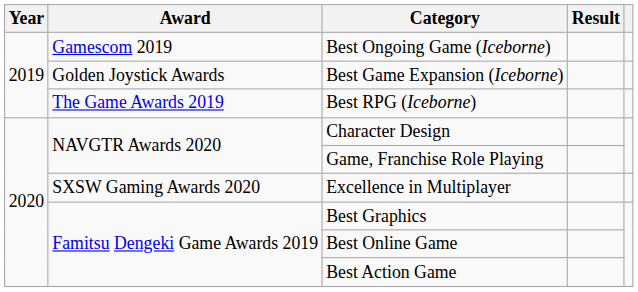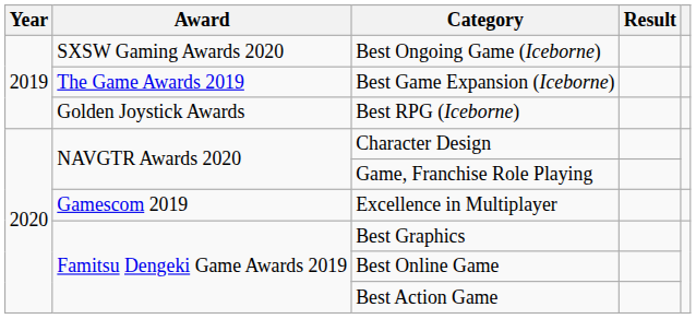 <table class="wikitable sortable">
 <tr>
 <th>Year</th>
 <th>Award</th>
 <th>Category</th>
 <th>Result</th>
 <th></th>
 </tr>
 <tr>
 <td style="text-align:center;" rowspan="3">2019</td>
-<td><a href='#'>Gamescom</a> 2019</td>
+<td>SXSW Gaming Awards 2020</td>
 <td>Best Ongoing Game (<em>Iceborne</em>)</td>
 <td></td>
 <td style="text-align:center;"></td>
 </tr>
 <tr>
-<td>Golden Joystick Awards</td>
+<td><a href='#'>The Game Awards 2019</a></td>
 <td>Best Game Expansion (<em>Iceborne</em>)</td>
 <td></td>
 <td style="text-align:center;"></td>
 </tr>
 <tr>
-<td><a href='#'>The Game Awards 2019</a></td>
+<td>Golden Joystick Awards</td>
 <td>Best RPG (<em>Iceborne</em>)</td>
 <td></td>
 <td style="text-align:center;"></td>
 </tr>
 <tr>
 <td style="text-align:center;" rowspan="6">2020</td>
 <td rowspan="2">NAVGTR Awards 2020</td>
 <td>Character Design</td>
 <td></td>
 <td rowspan="2" style="text-align:center;"></td>
 </tr>
 <tr>
 <td>Game, Franchise Role Playing</td>
 <td></td>
 </tr>
 <tr>
-<td>SXSW Gaming Awards 2020</td>
+<td><a href='#'>Gamescom</a> 2019</td>
 <td>Excellence in Multiplayer</td>
 <td></td>
 <td style="text-align:center;"></td>
 </tr>
 <tr>
 <td rowspan="3"><a href='#'>Famitsu</a> <a href='#'>Dengeki</a> Game Awards 2019</td>
 <td>Best Graphics</td>
 <td></td>
 <td rowspan="3" style="text-align:center;"></td>
 </tr>
 <tr>
 <td>Best Online Game</td>
 <td></td>
 </tr>
 <tr>
 <td>Best Action Game</td>
 <td></td>
 </tr>
 </table>
